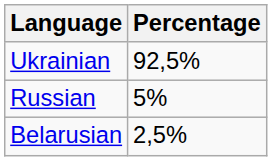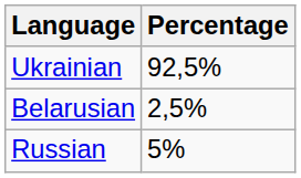 <table class="wikitable">
 <tr>
 <th>Language</th>
 <th>Percentage</th>
 </tr>
 <tr>
 <td><a href='#'>Ukrainian</a></td>
 <td>92,5%</td>
 </tr>
 <tr>
+<td><a href='#'>Belarusian</a></td>
+<td>2,5%</td>
+</tr>
+<tr>
 <td><a href='#'>Russian</a></td>
 <td>5%</td>
 </tr>
-<tr>
-<td><a href='#'>Belarusian</a></td>
-<td>2,5%</td>
-</tr>
 </table>
